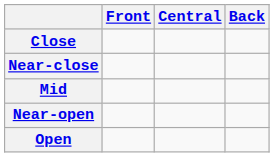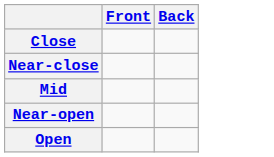 <table class="wikitable" style="text-align: center;">
 <tr>
 <th></th>
 <th><a href='#'>Front</a></th>
-<th><a href='#'>Central</a></th>
 <th><a href='#'>Back</a></th>
 </tr>
 <tr>
 <th><a href='#'>Close</a></th>
-<td></td>
 <td></td>
 <td></td>
 </tr>
 <tr>
 <th><a href='#'>Near-close</a></th>
 <td></td>
 <td></td>
-<td></td>
 </tr>
 <tr>
 <th><a href='#'>Mid</a></th>
-<td></td>
 <td></td>
 <td></td>
 </tr>
 <tr>
 <th><a href='#'>Near-open</a></th>
 <td></td>
 <td></td>
-<td></td>
 </tr>
 <tr>
 <th><a href='#'>Open</a></th>
 <td></td>
 <td></td>
-<td></td>
 </tr>
 </table>
